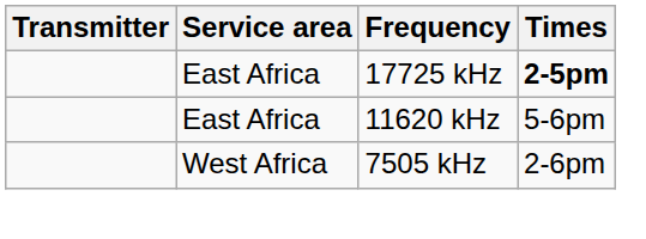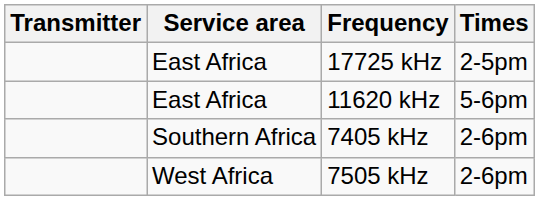 <table class="wikitable sortable">
 <tr>
 <th>Transmitter</th>
 <th>Service area</th>
 <th>Frequency</th>
 <th>Times</th>
 </tr>
 <tr>
 <td></td>
 <td>East Africa</td>
 <td>17725 kHz</td>
-<td><strong>2-5pm</strong></td>
+<td>2-5pm</td>
 </tr>
 <tr>
 <td></td>
 <td>East Africa</td>
 <td>11620 kHz</td>
 <td>5-6pm</td>
 </tr>
 <tr>
 <td></td>
+<td>Southern Africa</td>
+<td>7405 kHz</td>
+<td>2-6pm</td>
+</tr>
+<tr>
+<td></td>
 <td>West Africa</td>
 <td>7505 kHz</td>
 <td>2-6pm</td>
 </tr>
 </table>
